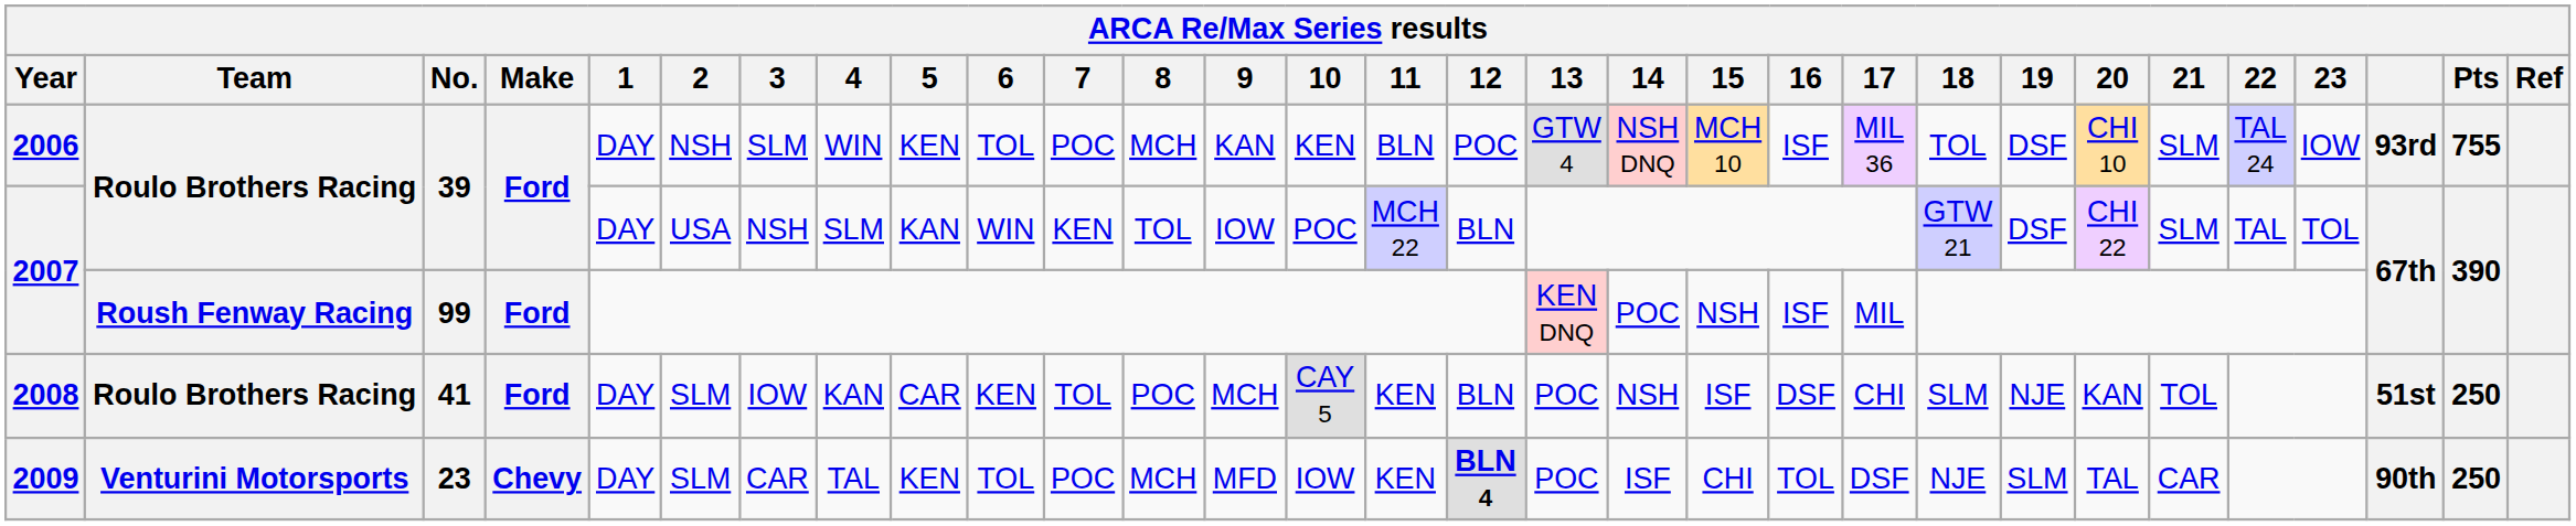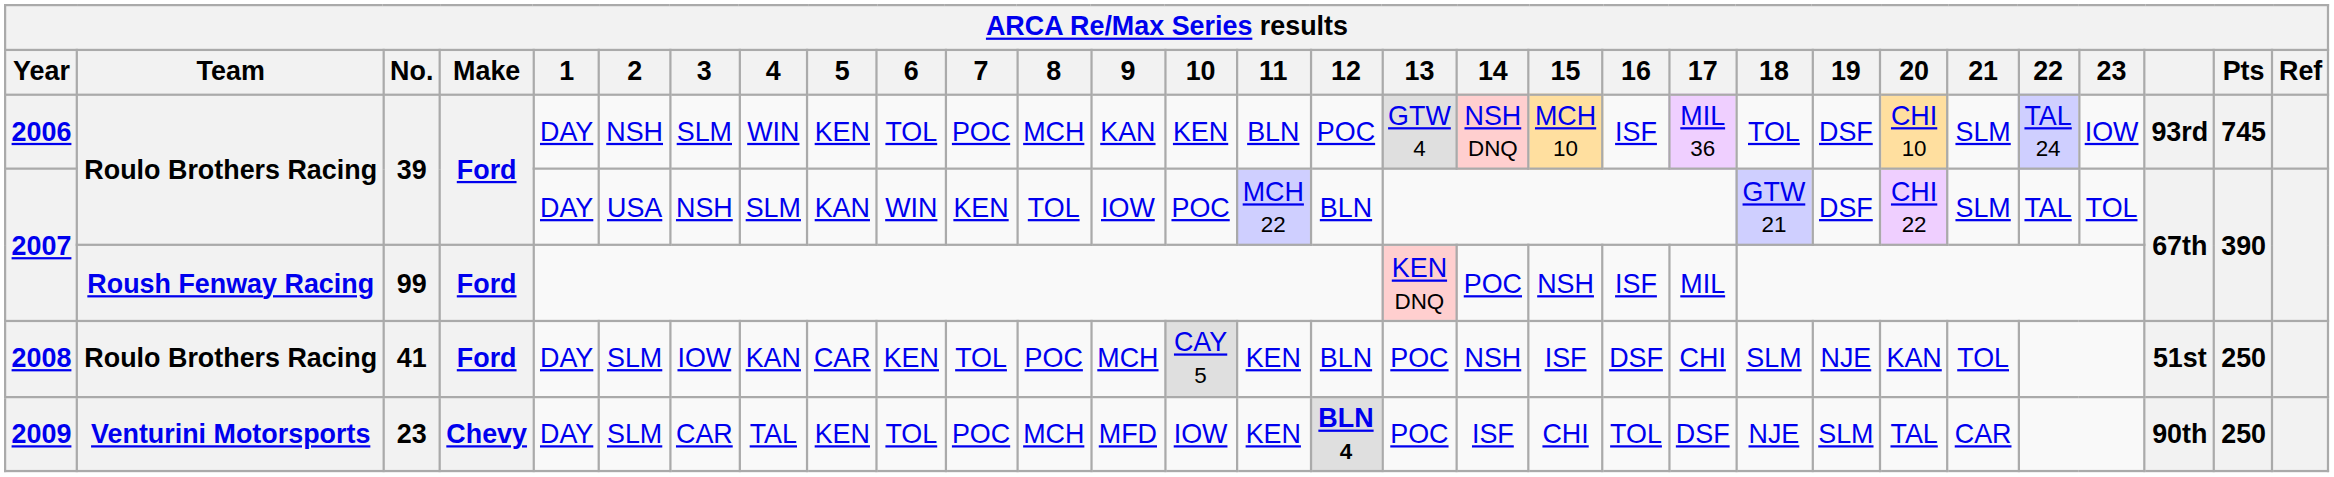 <table class="wikitable" style="text-align:center; font-size:75%">
 <tr>
 <th colspan=45><a href='#'>ARCA Re/Max Series</a> results</th>
 </tr>
 <tr>
 <th>Year</th>
 <th>Team</th>
 <th>No.</th>
 <th>Make</th>
 <th>1</th>
 <th>2</th>
 <th>3</th>
 <th>4</th>
 <th>5</th>
 <th>6</th>
 <th>7</th>
 <th>8</th>
 <th>9</th>
 <th>10</th>
 <th>11</th>
 <th>12</th>
 <th>13</th>
 <th>14</th>
 <th>15</th>
 <th>16</th>
 <th>17</th>
 <th>18</th>
 <th>19</th>
 <th>20</th>
 <th>21</th>
 <th>22</th>
 <th>23</th>
 <th></th>
 <th>Pts</th>
 <th>Ref</th>
 </tr>
 <tr>
 <th><a href='#'>2006</a></th>
 <th rowspan=2>Roulo Brothers Racing</th>
 <th rowspan=2>39</th>
 <th rowspan=2><a href='#'>Ford</a></th>
 <td><a href='#'>DAY</a></td>
 <td><a href='#'>NSH</a></td>
 <td><a href='#'>SLM</a></td>
 <td><a href='#'>WIN</a></td>
 <td><a href='#'>KEN</a></td>
 <td><a href='#'>TOL</a></td>
 <td><a href='#'>POC</a></td>
 <td><a href='#'>MCH</a></td>
 <td><a href='#'>KAN</a></td>
 <td><a href='#'>KEN</a></td>
 <td><a href='#'>BLN</a></td>
 <td><a href='#'>POC</a></td>
 <td style="background:#DFDFDF;"><a href='#'>GTW</a><br><small>4</small></td>
 <td style="background:#FFCFCF;"><a href='#'>NSH</a><br><small>DNQ</small></td>
 <td style="background:#FFDF9F;"><a href='#'>MCH</a><br><small>10</small></td>
 <td><a href='#'>ISF</a></td>
 <td style="background:#EFCFFF;"><a href='#'>MIL</a><br><small>36</small></td>
 <td><a href='#'>TOL</a></td>
 <td><a href='#'>DSF</a></td>
 <td style="background:#FFDF9F;"><a href='#'>CHI</a><br><small>10</small></td>
 <td><a href='#'>SLM</a></td>
 <td style="background:#CFCFFF;"><a href='#'>TAL</a><br><small>24</small></td>
 <td><a href='#'>IOW</a></td>
 <th>93rd</th>
-<th>755</th>
+<th>745</th>
 <th></th>
 </tr>
 <tr>
 <th rowspan=2><a href='#'>2007</a></th>
 <td><a href='#'>DAY</a></td>
 <td><a href='#'>USA</a></td>
 <td><a href='#'>NSH</a></td>
 <td><a href='#'>SLM</a></td>
 <td><a href='#'>KAN</a></td>
 <td><a href='#'>WIN</a></td>
 <td><a href='#'>KEN</a></td>
 <td><a href='#'>TOL</a></td>
 <td><a href='#'>IOW</a></td>
 <td><a href='#'>POC</a></td>
 <td style="background:#CFCFFF;"><a href='#'>MCH</a><br><small>22</small></td>
 <td><a href='#'>BLN</a></td>
 <td colspan=5></td>
 <td style="background:#CFCFFF;"><a href='#'>GTW</a><br><small>21</small></td>
 <td><a href='#'>DSF</a></td>
 <td style="background:#EFCFFF;"><a href='#'>CHI</a><br><small>22</small></td>
 <td><a href='#'>SLM</a></td>
 <td><a href='#'>TAL</a></td>
 <td><a href='#'>TOL</a></td>
 <th rowspan=2>67th</th>
 <th rowspan=2>390</th>
 <th rowspan=2></th>
 </tr>
 <tr>
 <th><a href='#'>Roush Fenway Racing</a></th>
 <th>99</th>
 <th><a href='#'>Ford</a></th>
 <td colspan=12></td>
 <td style="background:#FFCFCF;"><a href='#'>KEN</a><br><small>DNQ</small></td>
 <td><a href='#'>POC</a></td>
 <td><a href='#'>NSH</a></td>
 <td><a href='#'>ISF</a></td>
 <td><a href='#'>MIL</a></td>
 <td colspan=6></td>
 </tr>
 <tr>
 <th><a href='#'>2008</a></th>
 <th>Roulo Brothers Racing</th>
 <th>41</th>
 <th><a href='#'>Ford</a></th>
 <td><a href='#'>DAY</a></td>
 <td><a href='#'>SLM</a></td>
 <td><a href='#'>IOW</a></td>
 <td><a href='#'>KAN</a></td>
 <td><a href='#'>CAR</a></td>
 <td><a href='#'>KEN</a></td>
 <td><a href='#'>TOL</a></td>
 <td><a href='#'>POC</a></td>
 <td><a href='#'>MCH</a></td>
 <td style="background:#DFDFDF;"><a href='#'>CAY</a><br><small>5</small></td>
 <td><a href='#'>KEN</a></td>
 <td><a href='#'>BLN</a></td>
 <td><a href='#'>POC</a></td>
 <td><a href='#'>NSH</a></td>
 <td><a href='#'>ISF</a></td>
 <td><a href='#'>DSF</a></td>
 <td><a href='#'>CHI</a></td>
 <td><a href='#'>SLM</a></td>
 <td><a href='#'>NJE</a></td>
 <td><a href='#'>KAN</a></td>
 <td><a href='#'>TOL</a></td>
 <td colspan=2></td>
 <th>51st</th>
 <th>250</th>
 <th></th>
 </tr>
 <tr>
 <th><a href='#'>2009</a></th>
 <th><a href='#'>Venturini Motorsports</a></th>
 <th>23</th>
 <th><a href='#'>Chevy</a></th>
 <td><a href='#'>DAY</a></td>
 <td><a href='#'>SLM</a></td>
 <td><a href='#'>CAR</a></td>
 <td><a href='#'>TAL</a></td>
 <td><a href='#'>KEN</a></td>
 <td><a href='#'>TOL</a></td>
 <td><a href='#'>POC</a></td>
 <td><a href='#'>MCH</a></td>
 <td><a href='#'>MFD</a></td>
 <td><a href='#'>IOW</a></td>
 <td><a href='#'>KEN</a></td>
 <td style="background:#DFDFDF;"><strong><a href='#'>BLN</a><br><small>4</small></strong></td>
 <td><a href='#'>POC</a></td>
 <td><a href='#'>ISF</a></td>
 <td><a href='#'>CHI</a></td>
 <td><a href='#'>TOL</a></td>
 <td><a href='#'>DSF</a></td>
 <td><a href='#'>NJE</a></td>
 <td><a href='#'>SLM</a></td>
 <td><a href='#'>TAL</a></td>
 <td><a href='#'>CAR</a></td>
 <td colspan=2></td>
 <th>90th</th>
 <th>250</th>
 <th></th>
 </tr>
 </table>
